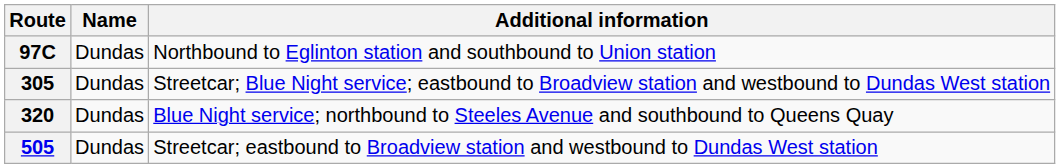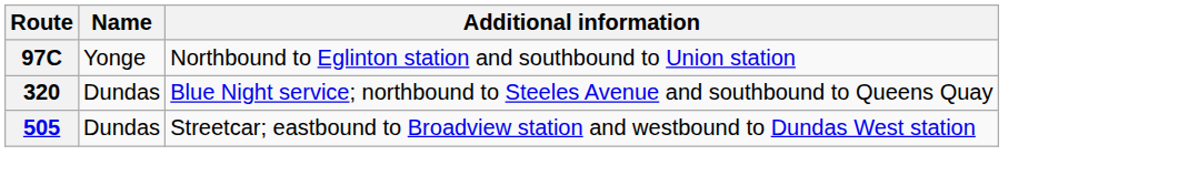 <table class="wikitable">
 <tr>
 <th>Route</th>
 <th>Name</th>
 <th>Additional information</th>
 </tr>
 <tr>
 <th>97C</th>
-<td>Dundas</td>
+<td>Yonge</td>
 <td>Northbound to <a href='#'>Eglinton station</a> and southbound to <a href='#'>Union station</a><br></td>
-</tr>
-<tr>
-<th>305</th>
-<td>Dundas</td>
-<td>Streetcar; <a href='#'>Blue Night service</a>; eastbound to <a href='#'>Broadview station</a> and westbound to <a href='#'>Dundas West station</a></td>
 </tr>
 <tr>
 <th>320</th>
 <td>Dundas</td>
 <td><a href='#'>Blue Night service</a>; northbound to <a href='#'>Steeles Avenue</a> and southbound to Queens Quay</td>
 </tr>
 <tr>
 <th><a href='#'>505</a></th>
 <td>Dundas</td>
 <td>Streetcar; eastbound to <a href='#'>Broadview station</a> and westbound to <a href='#'>Dundas West station</a></td>
 </tr>
 </table>
